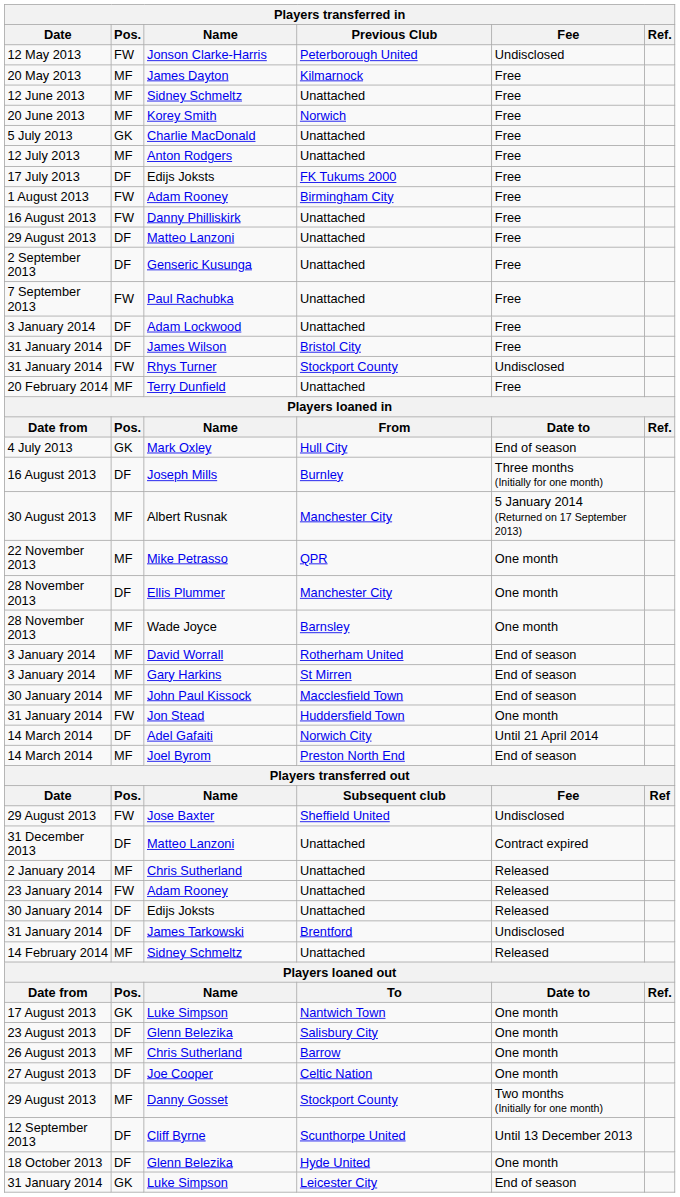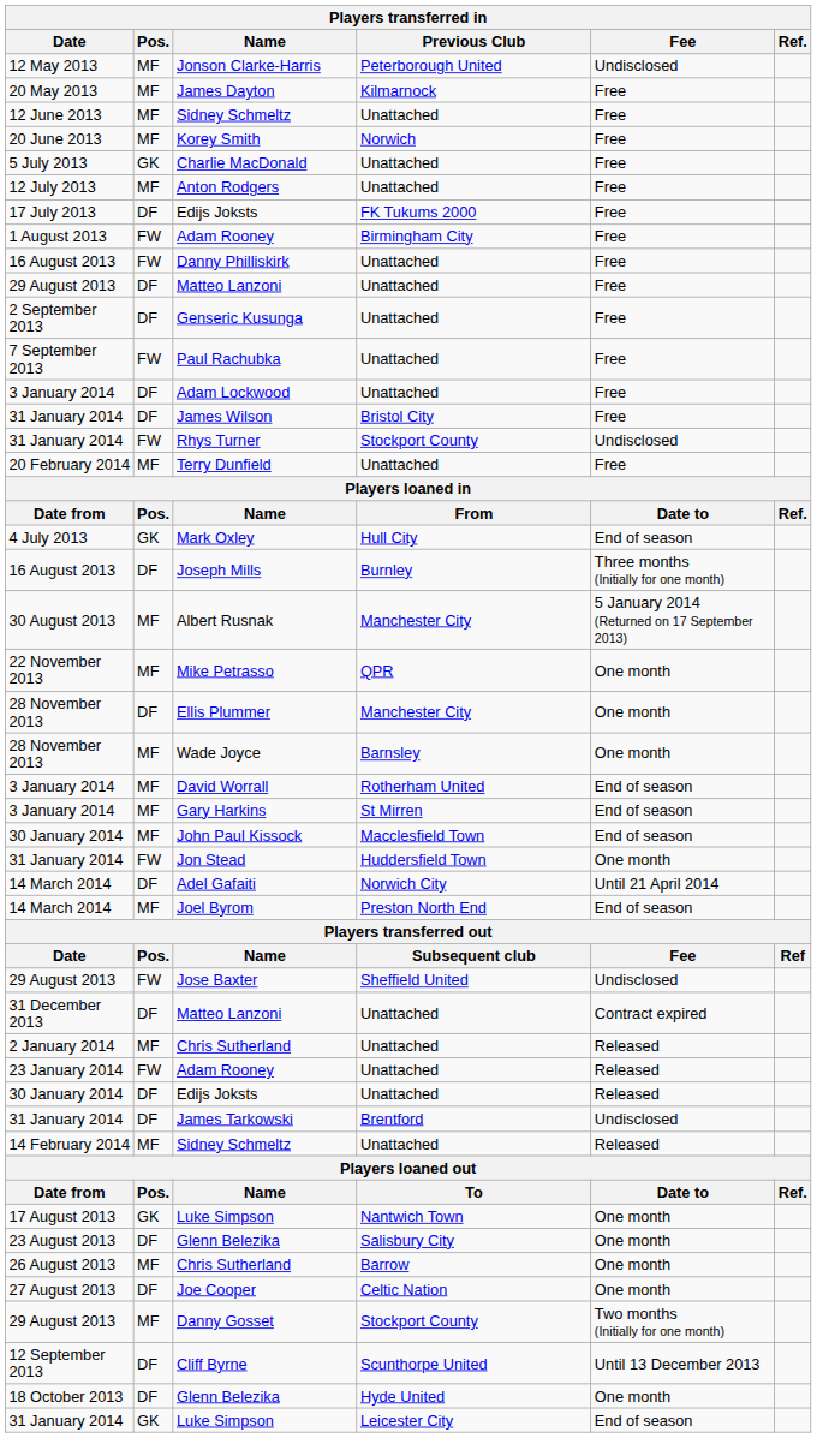 <table class="wikitable" style="font-size:95%;">
 <tr>
 <th colspan="6">Players transferred in</th>
 </tr>
 <tr>
 <th style="width:120px;">Date</th>
 <th style="width:25px;">Pos.</th>
 <th style="width:175px;">Name</th>
 <th style="width:225px;">Previous Club</th>
 <th style="width:175px;">Fee</th>
 <th style="width:25px;">Ref.</th>
 </tr>
 <tr>
 <td>12 May 2013</td>
-<td>FW</td>
+<td>MF</td>
 <td> <a href='#'>Jonson Clarke-Harris</a></td>
 <td> <a href='#'>Peterborough United</a></td>
 <td>Undisclosed</td>
 <td></td>
 </tr>
 <tr>
 <td>20 May 2013</td>
 <td>MF</td>
 <td> <a href='#'>James Dayton</a></td>
 <td> <a href='#'>Kilmarnock</a></td>
 <td>Free</td>
 <td></td>
 </tr>
 <tr>
 <td>12 June 2013</td>
 <td>MF</td>
 <td> <a href='#'>Sidney Schmeltz</a></td>
 <td>Unattached</td>
 <td>Free</td>
 <td></td>
 </tr>
 <tr>
 <td>20 June 2013</td>
 <td>MF</td>
 <td> <a href='#'>Korey Smith</a></td>
 <td> <a href='#'>Norwich</a></td>
 <td>Free</td>
 <td></td>
 </tr>
 <tr>
 <td>5 July 2013</td>
 <td>GK</td>
 <td> <a href='#'>Charlie MacDonald</a></td>
 <td>Unattached</td>
 <td>Free</td>
 <td></td>
 </tr>
 <tr>
 <td>12 July 2013</td>
 <td>MF</td>
 <td> <a href='#'>Anton Rodgers</a></td>
 <td>Unattached</td>
 <td>Free</td>
 <td></td>
 </tr>
 <tr>
 <td>17 July 2013</td>
 <td>DF</td>
 <td> Edijs Joksts</td>
 <td> <a href='#'>FK Tukums 2000</a></td>
 <td>Free</td>
 <td></td>
 </tr>
 <tr>
 <td>1 August 2013</td>
 <td>FW</td>
 <td> <a href='#'>Adam Rooney</a></td>
 <td> <a href='#'>Birmingham City</a></td>
 <td>Free</td>
 <td></td>
 </tr>
 <tr>
 <td>16 August 2013</td>
 <td>FW</td>
 <td> <a href='#'>Danny Philliskirk</a></td>
 <td>Unattached</td>
 <td>Free</td>
 <td></td>
 </tr>
 <tr>
 <td>29 August 2013</td>
 <td>DF</td>
 <td> <a href='#'>Matteo Lanzoni</a></td>
 <td>Unattached</td>
 <td>Free</td>
 <td></td>
 </tr>
 <tr>
 <td>2 September 2013</td>
 <td>DF</td>
 <td> <a href='#'>Genseric Kusunga</a></td>
 <td>Unattached</td>
 <td>Free</td>
 <td></td>
 </tr>
 <tr>
 <td>7 September 2013</td>
 <td>FW</td>
 <td> <a href='#'>Paul Rachubka</a></td>
 <td>Unattached</td>
 <td>Free</td>
 <td></td>
 </tr>
 <tr>
 <td>3 January 2014</td>
 <td>DF</td>
 <td> <a href='#'>Adam Lockwood</a></td>
 <td>Unattached</td>
 <td>Free</td>
 <td></td>
 </tr>
 <tr>
 <td>31 January 2014</td>
 <td>DF</td>
 <td> <a href='#'>James Wilson</a></td>
 <td><a href='#'>Bristol City</a></td>
 <td>Free</td>
 <td></td>
 </tr>
 <tr>
 <td>31 January 2014</td>
 <td>FW</td>
 <td> <a href='#'>Rhys Turner</a></td>
 <td><a href='#'>Stockport County</a></td>
 <td>Undisclosed</td>
 <td></td>
 </tr>
 <tr>
 <td>20 February 2014</td>
 <td>MF</td>
 <td> <a href='#'>Terry Dunfield</a></td>
 <td>Unattached</td>
 <td>Free</td>
 <td></td>
 </tr>
 <tr>
 <th colspan="6">Players loaned in</th>
 </tr>
 <tr>
 <th>Date from</th>
 <th>Pos.</th>
 <th>Name</th>
 <th>From</th>
 <th>Date to</th>
 <th>Ref.</th>
 </tr>
 <tr>
 <td>4 July 2013</td>
 <td>GK</td>
 <td> <a href='#'>Mark Oxley</a></td>
 <td> <a href='#'>Hull City</a></td>
 <td>End of season</td>
 <td></td>
 </tr>
 <tr>
 <td>16 August 2013</td>
 <td>DF</td>
 <td> <a href='#'>Joseph Mills</a></td>
 <td> <a href='#'>Burnley</a></td>
 <td>Three months<small><br>(Initially for one month)</small></td>
 <td></td>
 </tr>
 <tr>
 <td>30 August 2013</td>
 <td>MF</td>
 <td> Albert Rusnak</td>
 <td> <a href='#'>Manchester City</a></td>
 <td>5 January 2014<small><br>(Returned on 17 September 2013)</small></td>
 <td></td>
 </tr>
 <tr>
 <td>22 November 2013</td>
 <td>MF</td>
 <td> <a href='#'>Mike Petrasso</a></td>
 <td> <a href='#'>QPR</a></td>
 <td>One month</td>
 <td></td>
 </tr>
 <tr>
 <td>28 November 2013</td>
 <td>DF</td>
 <td> <a href='#'>Ellis Plummer</a></td>
 <td> <a href='#'>Manchester City</a></td>
 <td>One month</td>
 <td></td>
 </tr>
 <tr>
 <td>28 November 2013</td>
 <td>MF</td>
 <td> Wade Joyce</td>
 <td> <a href='#'>Barnsley</a></td>
 <td>One month</td>
 <td></td>
 </tr>
 <tr>
 <td>3 January 2014</td>
 <td>MF</td>
 <td> <a href='#'>David Worrall</a></td>
 <td> <a href='#'>Rotherham United</a></td>
 <td>End of season</td>
 <td></td>
 </tr>
 <tr>
 <td>3 January 2014</td>
 <td>MF</td>
 <td> <a href='#'>Gary Harkins</a></td>
 <td> <a href='#'>St Mirren</a></td>
 <td>End of season</td>
 <td></td>
 </tr>
 <tr>
 <td>30 January 2014</td>
 <td>MF</td>
 <td> <a href='#'>John Paul Kissock</a></td>
 <td> <a href='#'>Macclesfield Town</a></td>
 <td>End of season</td>
 <td></td>
 </tr>
 <tr>
 <td>31 January 2014</td>
 <td>FW</td>
 <td> <a href='#'>Jon Stead</a></td>
 <td> <a href='#'>Huddersfield Town</a></td>
 <td>One month</td>
 <td></td>
 </tr>
 <tr>
 <td>14 March 2014</td>
 <td>DF</td>
 <td> <a href='#'>Adel Gafaiti</a></td>
 <td> <a href='#'>Norwich City</a></td>
 <td>Until 21 April 2014</td>
 <td></td>
 </tr>
 <tr>
 <td>14 March 2014</td>
 <td>MF</td>
 <td> <a href='#'>Joel Byrom</a></td>
 <td> <a href='#'>Preston North End</a></td>
 <td>End of season</td>
 <td></td>
 </tr>
 <tr>
 <th colspan="6">Players transferred out</th>
 </tr>
 <tr>
 <th>Date</th>
 <th>Pos.</th>
 <th>Name</th>
 <th>Subsequent club</th>
 <th>Fee</th>
 <th>Ref</th>
 </tr>
 <tr>
 <td>29 August 2013</td>
 <td>FW</td>
 <td> <a href='#'>Jose Baxter</a></td>
 <td> <a href='#'>Sheffield United</a></td>
 <td>Undisclosed</td>
 <td></td>
 </tr>
 <tr>
 <td>31 December 2013</td>
 <td>DF</td>
 <td> <a href='#'>Matteo Lanzoni</a></td>
 <td>Unattached</td>
 <td>Contract expired</td>
 <td></td>
 </tr>
 <tr>
 <td>2 January 2014</td>
 <td>MF</td>
 <td> <a href='#'>Chris Sutherland</a></td>
 <td>Unattached</td>
 <td>Released</td>
 <td></td>
 </tr>
 <tr>
 <td>23 January 2014</td>
 <td>FW</td>
 <td> <a href='#'>Adam Rooney</a></td>
 <td>Unattached</td>
 <td>Released</td>
 <td></td>
 </tr>
 <tr>
 <td>30 January 2014</td>
 <td>DF</td>
 <td> Edijs Joksts</td>
 <td>Unattached</td>
 <td>Released</td>
 <td></td>
 </tr>
 <tr>
 <td>31 January 2014</td>
 <td>DF</td>
 <td> <a href='#'>James Tarkowski</a></td>
 <td><a href='#'>Brentford</a></td>
 <td>Undisclosed</td>
 <td></td>
 </tr>
 <tr>
 <td>14 February 2014</td>
 <td>MF</td>
 <td> <a href='#'>Sidney Schmeltz</a></td>
 <td>Unattached</td>
 <td>Released</td>
 <td></td>
 </tr>
 <tr>
 <th colspan="6">Players loaned out</th>
 </tr>
 <tr>
 <th>Date from</th>
 <th>Pos.</th>
 <th>Name</th>
 <th>To</th>
 <th>Date to</th>
 <th>Ref.</th>
 </tr>
 <tr>
 <td>17 August 2013</td>
 <td>GK</td>
 <td> <a href='#'>Luke Simpson</a></td>
 <td> <a href='#'>Nantwich Town</a></td>
 <td>One month</td>
 <td></td>
 </tr>
 <tr>
 <td>23 August 2013</td>
 <td>DF</td>
 <td> <a href='#'>Glenn Belezika</a></td>
 <td> <a href='#'>Salisbury City</a></td>
 <td>One month</td>
 <td></td>
 </tr>
 <tr>
 <td>26 August 2013</td>
 <td>MF</td>
 <td> <a href='#'>Chris Sutherland</a></td>
 <td> <a href='#'>Barrow</a></td>
 <td>One month</td>
 <td></td>
 </tr>
 <tr>
 <td>27 August 2013</td>
 <td>DF</td>
 <td> <a href='#'>Joe Cooper</a></td>
 <td> <a href='#'>Celtic Nation</a></td>
 <td>One month</td>
 <td></td>
 </tr>
 <tr>
 <td>29 August 2013</td>
 <td>MF</td>
 <td> <a href='#'>Danny Gosset</a></td>
 <td> <a href='#'>Stockport County</a></td>
 <td>Two months<small><br>(Initially for one month)</small></td>
 <td></td>
 </tr>
 <tr>
 <td>12 September 2013</td>
 <td>DF</td>
 <td> <a href='#'>Cliff Byrne</a></td>
 <td> <a href='#'>Scunthorpe United</a></td>
 <td>Until 13 December 2013</td>
 <td></td>
 </tr>
 <tr>
 <td>18 October 2013</td>
 <td>DF</td>
 <td> <a href='#'>Glenn Belezika</a></td>
 <td> <a href='#'>Hyde United</a></td>
 <td>One month</td>
 <td></td>
 </tr>
 <tr>
 <td>31 January 2014</td>
 <td>GK</td>
 <td> <a href='#'>Luke Simpson</a></td>
 <td> <a href='#'>Leicester City</a></td>
 <td>End of season</td>
 <td></td>
 </tr>
 </table>
